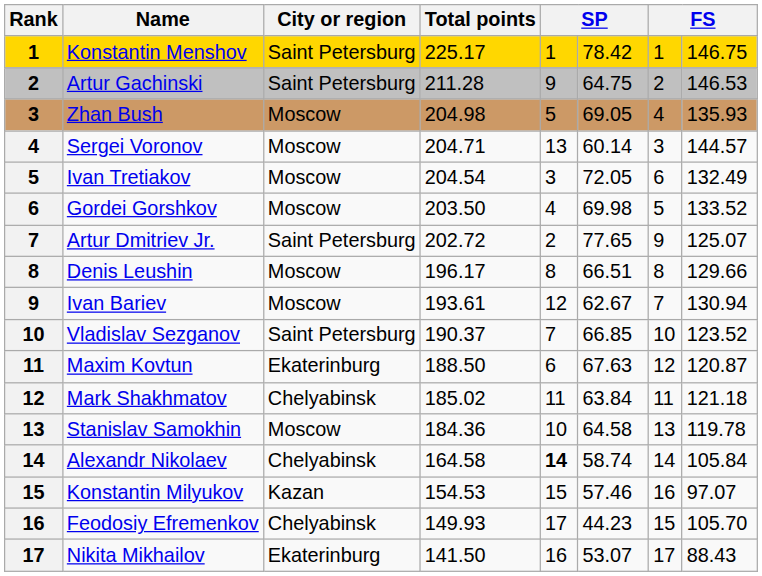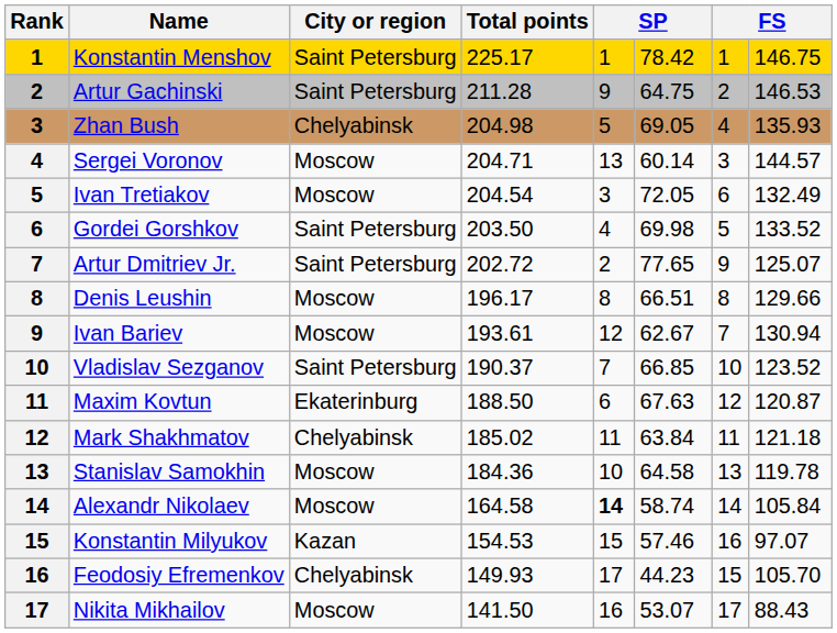 <table class="wikitable">
 <tr>
 <th>Rank</th>
 <th>Name</th>
 <th>City or region</th>
 <th>Total points</th>
 <th colspan="2" width="80px"><a href='#'>SP</a></th>
 <th colspan="2" width="80px"><a href='#'>FS</a></th>
 </tr>
 <tr bgcolor="gold">
 <td align="center"><strong>1</strong></td>
 <td><a href='#'>Konstantin Menshov</a></td>
 <td>Saint Petersburg</td>
 <td>225.17</td>
 <td>1</td>
 <td>78.42</td>
 <td>1</td>
 <td>146.75</td>
 </tr>
 <tr bgcolor="silver">
 <td align="center"><strong>2</strong></td>
 <td><a href='#'>Artur Gachinski</a></td>
 <td>Saint Petersburg</td>
 <td>211.28</td>
 <td>9</td>
 <td>64.75</td>
 <td>2</td>
 <td>146.53</td>
 </tr>
 <tr bgcolor="cc9966">
 <td align="center"><strong>3</strong></td>
 <td><a href='#'>Zhan Bush</a></td>
-<td>Moscow</td>
+<td>Chelyabinsk</td>
 <td>204.98</td>
 <td>5</td>
 <td>69.05</td>
 <td>4</td>
 <td>135.93</td>
 </tr>
 <tr>
 <th>4</th>
 <td><a href='#'>Sergei Voronov</a></td>
 <td>Moscow</td>
 <td>204.71</td>
 <td>13</td>
 <td>60.14</td>
 <td>3</td>
 <td>144.57</td>
 </tr>
 <tr>
 <th>5</th>
 <td><a href='#'>Ivan Tretiakov</a></td>
 <td>Moscow</td>
 <td>204.54</td>
 <td>3</td>
 <td>72.05</td>
 <td>6</td>
 <td>132.49</td>
 </tr>
 <tr>
 <th>6</th>
 <td><a href='#'>Gordei Gorshkov</a></td>
-<td>Moscow</td>
+<td>Saint Petersburg</td>
 <td>203.50</td>
 <td>4</td>
 <td>69.98</td>
 <td>5</td>
 <td>133.52</td>
 </tr>
 <tr>
 <th>7</th>
 <td><a href='#'>Artur Dmitriev Jr.</a></td>
 <td>Saint Petersburg</td>
 <td>202.72</td>
 <td>2</td>
 <td>77.65</td>
 <td>9</td>
 <td>125.07</td>
 </tr>
 <tr>
 <th>8</th>
 <td><a href='#'>Denis Leushin</a></td>
 <td>Moscow</td>
 <td>196.17</td>
 <td>8</td>
 <td>66.51</td>
 <td>8</td>
 <td>129.66</td>
 </tr>
 <tr>
 <th>9</th>
 <td><a href='#'>Ivan Bariev</a></td>
 <td>Moscow</td>
 <td>193.61</td>
 <td>12</td>
 <td>62.67</td>
 <td>7</td>
 <td>130.94</td>
 </tr>
 <tr>
 <th>10</th>
 <td><a href='#'>Vladislav Sezganov</a></td>
 <td>Saint Petersburg</td>
 <td>190.37</td>
 <td>7</td>
 <td>66.85</td>
 <td>10</td>
 <td>123.52</td>
 </tr>
 <tr>
 <th>11</th>
 <td><a href='#'>Maxim Kovtun</a></td>
 <td>Ekaterinburg</td>
 <td>188.50</td>
 <td>6</td>
 <td>67.63</td>
 <td>12</td>
 <td>120.87</td>
 </tr>
 <tr>
 <th>12</th>
 <td><a href='#'>Mark Shakhmatov</a></td>
 <td>Chelyabinsk</td>
 <td>185.02</td>
 <td>11</td>
 <td>63.84</td>
 <td>11</td>
 <td>121.18</td>
 </tr>
 <tr>
 <th>13</th>
 <td><a href='#'>Stanislav Samokhin</a></td>
 <td>Moscow</td>
 <td>184.36</td>
 <td>10</td>
 <td>64.58</td>
 <td>13</td>
 <td>119.78</td>
 </tr>
 <tr>
 <th>14</th>
 <td><a href='#'>Alexandr Nikolaev</a></td>
-<td>Chelyabinsk</td>
+<td>Moscow</td>
 <td>164.58</td>
 <td><strong>14</strong></td>
 <td>58.74</td>
 <td>14</td>
 <td>105.84</td>
 </tr>
 <tr>
 <th>15</th>
 <td><a href='#'>Konstantin Milyukov</a></td>
 <td>Kazan</td>
 <td>154.53</td>
 <td>15</td>
 <td>57.46</td>
 <td>16</td>
 <td>97.07</td>
 </tr>
 <tr>
 <th>16</th>
 <td><a href='#'>Feodosiy Efremenkov</a></td>
 <td>Chelyabinsk</td>
 <td>149.93</td>
 <td>17</td>
 <td>44.23</td>
 <td>15</td>
 <td>105.70</td>
 </tr>
 <tr>
 <th>17</th>
 <td><a href='#'>Nikita Mikhailov</a></td>
-<td>Ekaterinburg</td>
+<td>Moscow</td>
 <td>141.50</td>
 <td>16</td>
 <td>53.07</td>
 <td>17</td>
 <td>88.43</td>
 </tr>
 </table>
